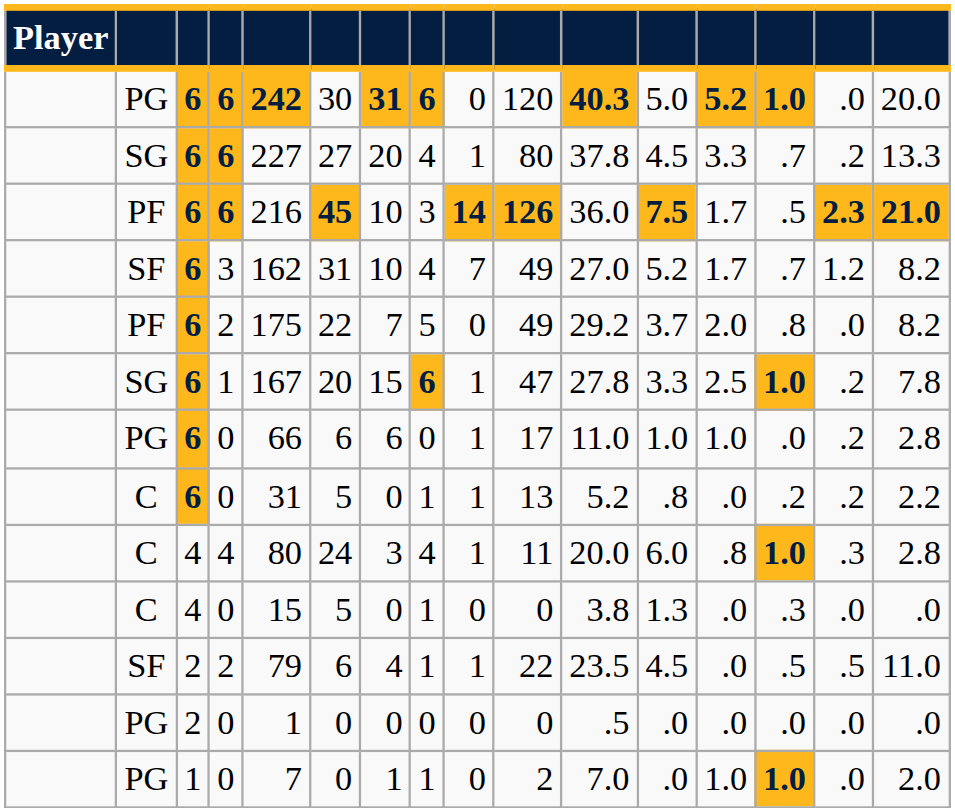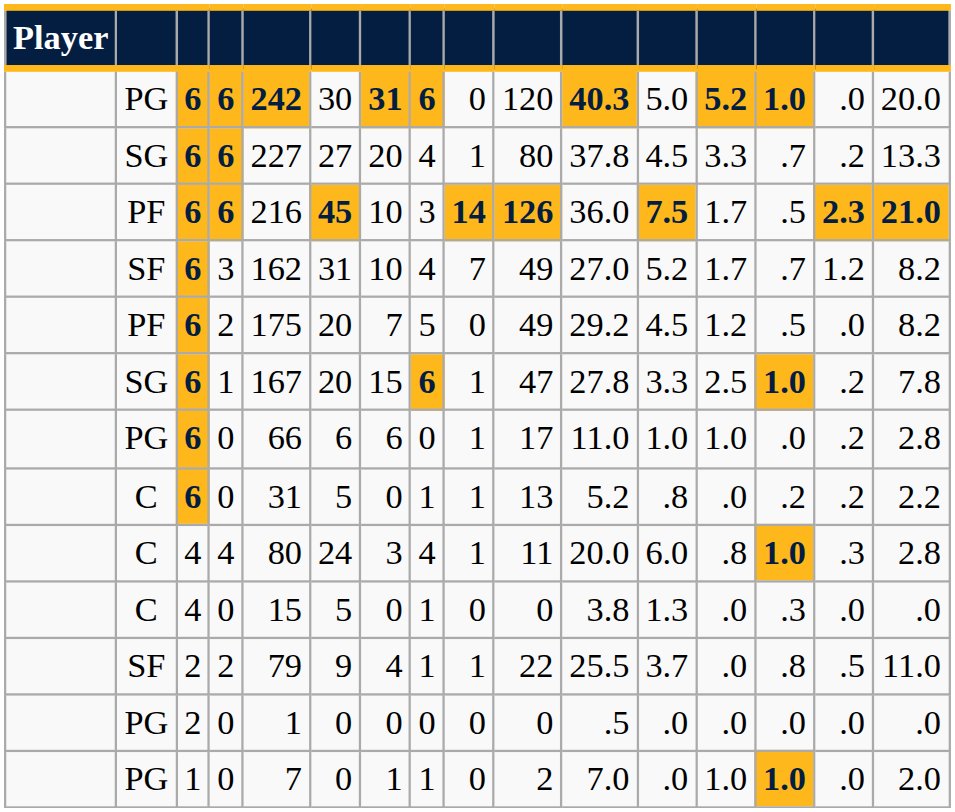 <table class="wikitable sortable" style="font-size: 95%; text-align:right;">
 <tr>
 <th style="background:#041E42; color:#FFFFFF; border-top:#FFB81C 3px solid; border-bottom:#FFB81C 3px solid;">Player</th>
 <th style="background:#041E42; color:#FFFFFF; border-top:#FFB81C 3px solid; border-bottom:#FFB81C 3px solid;"></th>
 <th style="background:#041E42; color:#FFFFFF; border-top:#FFB81C 3px solid; border-bottom:#FFB81C 3px solid;"></th>
 <th style="background:#041E42; color:#FFFFFF; border-top:#FFB81C 3px solid; border-bottom:#FFB81C 3px solid;"></th>
 <th style="background:#041E42; color:#FFFFFF; border-top:#FFB81C 3px solid; border-bottom:#FFB81C 3px solid;"></th>
 <th style="background:#041E42; color:#FFFFFF; border-top:#FFB81C 3px solid; border-bottom:#FFB81C 3px solid;"></th>
 <th style="background:#041E42; color:#FFFFFF; border-top:#FFB81C 3px solid; border-bottom:#FFB81C 3px solid;"></th>
 <th style="background:#041E42; color:#FFFFFF; border-top:#FFB81C 3px solid; border-bottom:#FFB81C 3px solid;"></th>
 <th style="background:#041E42; color:#FFFFFF; border-top:#FFB81C 3px solid; border-bottom:#FFB81C 3px solid;"></th>
 <th style="background:#041E42; color:#FFFFFF; border-top:#FFB81C 3px solid; border-bottom:#FFB81C 3px solid;"></th>
 <th style="background:#041E42; color:#FFFFFF; border-top:#FFB81C 3px solid; border-bottom:#FFB81C 3px solid;"></th>
 <th style="background:#041E42; color:#FFFFFF; border-top:#FFB81C 3px solid; border-bottom:#FFB81C 3px solid;"></th>
 <th style="background:#041E42; color:#FFFFFF; border-top:#FFB81C 3px solid; border-bottom:#FFB81C 3px solid;"></th>
 <th style="background:#041E42; color:#FFFFFF; border-top:#FFB81C 3px solid; border-bottom:#FFB81C 3px solid;"></th>
 <th style="background:#041E42; color:#FFFFFF; border-top:#FFB81C 3px solid; border-bottom:#FFB81C 3px solid;"></th>
 <th style="background:#041E42; color:#FFFFFF; border-top:#FFB81C 3px solid; border-bottom:#FFB81C 3px solid;"></th>
 </tr>
 <tr>
 <td style="text-align:left;"></td>
 <td style="text-align:center;">PG</td>
 <td style="background:#FFB81C; color:#041E42;"><strong>6</strong></td>
 <td style="background:#FFB81C; color:#041E42;"><strong>6</strong></td>
 <td style="background:#FFB81C; color:#041E42;"><strong>242</strong></td>
 <td>30</td>
 <td style="background:#FFB81C; color:#041E42;"><strong>31</strong></td>
 <td style="background:#FFB81C; color:#041E42;"><strong>6</strong></td>
 <td>0</td>
 <td>120</td>
 <td style="background:#FFB81C; color:#041E42;"><strong>40.3</strong></td>
 <td>5.0</td>
 <td style="background:#FFB81C; color:#041E42;"><strong>5.2</strong></td>
 <td style="background:#FFB81C; color:#041E42;"><strong>1.0</strong></td>
 <td>.0</td>
 <td>20.0</td>
 </tr>
 <tr>
 <td style="text-align:left;"></td>
 <td style="text-align:center;">SG</td>
 <td style="background:#FFB81C; color:#041E42;"><strong>6</strong></td>
 <td style="background:#FFB81C; color:#041E42;"><strong>6</strong></td>
 <td>227</td>
 <td>27</td>
 <td>20</td>
 <td>4</td>
 <td>1</td>
 <td>80</td>
 <td>37.8</td>
 <td>4.5</td>
 <td>3.3</td>
 <td>.7</td>
 <td>.2</td>
 <td>13.3</td>
 </tr>
 <tr>
 <td style="text-align:left;"></td>
 <td style="text-align:center;">PF</td>
 <td style="background:#FFB81C; color:#041E42;"><strong>6</strong></td>
 <td style="background:#FFB81C; color:#041E42;"><strong>6</strong></td>
 <td>216</td>
 <td style="background:#FFB81C; color:#041E42;"><strong>45</strong></td>
 <td>10</td>
 <td>3</td>
 <td style="background:#FFB81C; color:#041E42;"><strong>14</strong></td>
 <td style="background:#FFB81C; color:#041E42;"><strong>126</strong></td>
 <td>36.0</td>
 <td style="background:#FFB81C; color:#041E42;"><strong>7.5</strong></td>
 <td>1.7</td>
 <td>.5</td>
 <td style="background:#FFB81C; color:#041E42;"><strong>2.3</strong></td>
 <td style="background:#FFB81C; color:#041E42;"><strong>21.0</strong></td>
 </tr>
 <tr>
 <td style="text-align:left;"></td>
 <td style="text-align:center;">SF</td>
 <td style="background:#FFB81C; color:#041E42;"><strong>6</strong></td>
 <td>3</td>
 <td>162</td>
 <td>31</td>
 <td>10</td>
 <td>4</td>
 <td>7</td>
 <td>49</td>
 <td>27.0</td>
 <td>5.2</td>
 <td>1.7</td>
 <td>.7</td>
 <td>1.2</td>
 <td>8.2</td>
 </tr>
 <tr>
 <td style="text-align:left;"></td>
 <td style="text-align:center;">PF</td>
 <td style="background:#FFB81C; color:#041E42;"><strong>6</strong></td>
 <td>2</td>
 <td>175</td>
-<td>22</td>
+<td>20</td>
 <td>7</td>
 <td>5</td>
 <td>0</td>
 <td>49</td>
 <td>29.2</td>
-<td>3.7</td>
-<td>2.0</td>
-<td>.8</td>
+<td>4.5</td>
+<td>1.2</td>
+<td>.5</td>
 <td>.0</td>
 <td>8.2</td>
 </tr>
 <tr>
 <td style="text-align:left;"></td>
 <td style="text-align:center;">SG</td>
 <td style="background:#FFB81C; color:#041E42;"><strong>6</strong></td>
 <td>1</td>
 <td>167</td>
 <td>20</td>
 <td>15</td>
 <td style="background:#FFB81C; color:#041E42;"><strong>6</strong></td>
 <td>1</td>
 <td>47</td>
 <td>27.8</td>
 <td>3.3</td>
 <td>2.5</td>
 <td style="background:#FFB81C; color:#041E42;"><strong>1.0</strong></td>
 <td>.2</td>
 <td>7.8</td>
 </tr>
 <tr>
 <td style="text-align:left;"></td>
 <td style="text-align:center;">PG</td>
 <td style="background:#FFB81C; color:#041E42;"><strong>6</strong></td>
 <td>0</td>
 <td>66</td>
 <td>6</td>
 <td>6</td>
 <td>0</td>
 <td>1</td>
 <td>17</td>
 <td>11.0</td>
 <td>1.0</td>
 <td>1.0</td>
 <td>.0</td>
 <td>.2</td>
 <td>2.8</td>
 </tr>
 <tr>
 <td style="text-align:left;"></td>
 <td style="text-align:center;">C</td>
 <td style="background:#FFB81C; color:#041E42;"><strong>6</strong></td>
 <td>0</td>
 <td>31</td>
 <td>5</td>
 <td>0</td>
 <td>1</td>
 <td>1</td>
 <td>13</td>
 <td>5.2</td>
 <td>.8</td>
 <td>.0</td>
 <td>.2</td>
 <td>.2</td>
 <td>2.2</td>
 </tr>
 <tr>
 <td style="text-align:left;"></td>
 <td style="text-align:center;">C</td>
 <td>4</td>
 <td>4</td>
 <td>80</td>
 <td>24</td>
 <td>3</td>
 <td>4</td>
 <td>1</td>
 <td>11</td>
 <td>20.0</td>
 <td>6.0</td>
 <td>.8</td>
 <td style="background:#FFB81C; color:#041E42;"><strong>1.0</strong></td>
 <td>.3</td>
 <td>2.8</td>
 </tr>
 <tr>
 <td style="text-align:left;"></td>
 <td style="text-align:center;">C</td>
 <td>4</td>
 <td>0</td>
 <td>15</td>
 <td>5</td>
 <td>0</td>
 <td>1</td>
 <td>0</td>
 <td>0</td>
 <td>3.8</td>
 <td>1.3</td>
 <td>.0</td>
 <td>.3</td>
 <td>.0</td>
 <td>.0</td>
 </tr>
 <tr>
 <td style="text-align:left;"></td>
 <td style="text-align:center;">SF</td>
 <td>2</td>
 <td>2</td>
 <td>79</td>
-<td>6</td>
+<td>9</td>
 <td>4</td>
 <td>1</td>
 <td>1</td>
 <td>22</td>
-<td>23.5</td>
-<td>4.5</td>
+<td>25.5</td>
+<td>3.7</td>
 <td>.0</td>
-<td>.5</td>
+<td>.8</td>
 <td>.5</td>
 <td>11.0</td>
 </tr>
 <tr>
 <td style="text-align:left;"></td>
 <td style="text-align:center;">PG</td>
 <td>2</td>
 <td>0</td>
 <td>1</td>
 <td>0</td>
 <td>0</td>
 <td>0</td>
 <td>0</td>
 <td>0</td>
 <td>.5</td>
 <td>.0</td>
 <td>.0</td>
 <td>.0</td>
 <td>.0</td>
 <td>.0</td>
 </tr>
 <tr>
 <td style="text-align:left;"></td>
 <td style="text-align:center;">PG</td>
 <td>1</td>
 <td>0</td>
 <td>7</td>
 <td>0</td>
 <td>1</td>
 <td>1</td>
 <td>0</td>
 <td>2</td>
 <td>7.0</td>
 <td>.0</td>
 <td>1.0</td>
 <td style="background:#FFB81C; color:#041E42;"><strong>1.0</strong></td>
 <td>.0</td>
 <td>2.0</td>
 </tr>
 </table>
